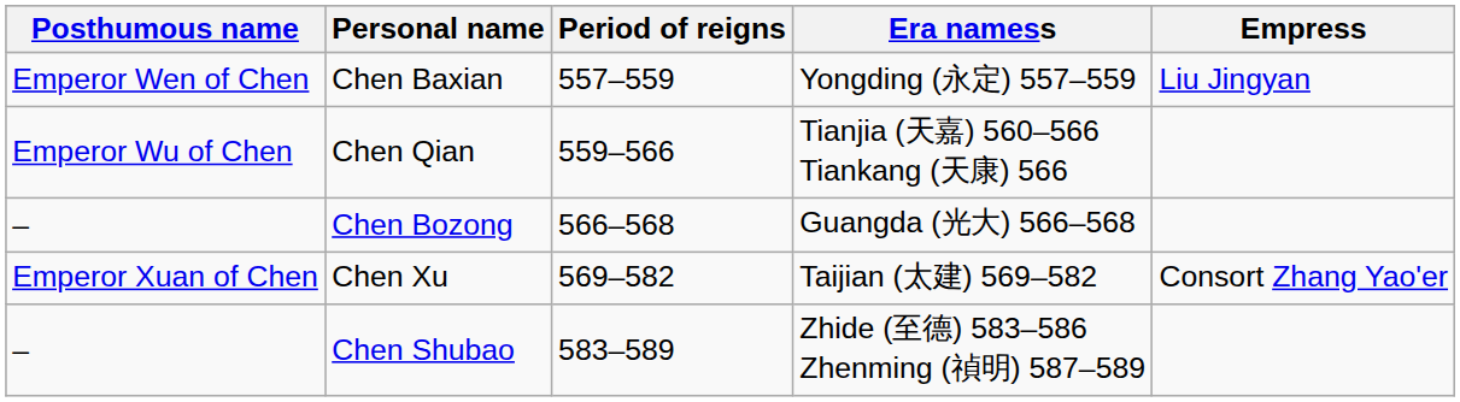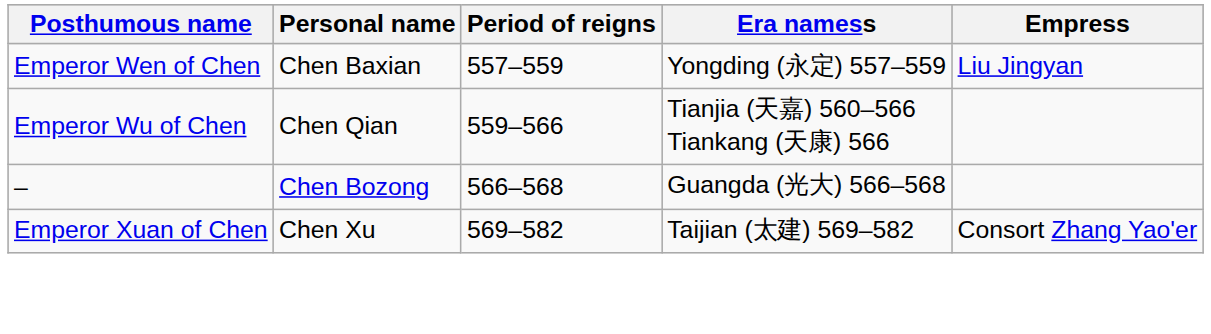 <table class="wikitable" style="margin-left: auto; margin-right: auto; border: none;">
 <tr bgcolor="#CCCCCC">
 <th><a href='#'>Posthumous name</a></th>
 <th>Personal name</th>
 <th>Period of reigns</th>
 <th><a href='#'>Era names</a>s</th>
 <th>Empress</th>
 </tr>
 <tr>
 <td><a href='#'>Emperor Wen of Chen</a></td>
 <td>Chen Baxian</td>
 <td>557–559</td>
 <td>Yongding (永定) 557–559</td>
 <td><a href='#'>Liu Jingyan</a></td>
 </tr>
 <tr>
 <td><a href='#'>Emperor Wu of Chen</a></td>
 <td>Chen Qian</td>
 <td>559–566</td>
 <td>Tianjia (天嘉) 560–566<br>Tiankang (天康) 566</td>
 <td></td>
 </tr>
 <tr>
 <td>–</td>
 <td><a href='#'>Chen Bozong</a></td>
 <td>566–568</td>
 <td>Guangda (光大) 566–568</td>
 <td></td>
 </tr>
 <tr>
 <td><a href='#'>Emperor Xuan of Chen</a></td>
 <td>Chen Xu</td>
 <td>569–582</td>
 <td>Taijian (太建) 569–582</td>
 <td>Consort <a href='#'>Zhang Yao'er</a></td>
 </tr>
-<tr>
-<td>–</td>
-<td><a href='#'>Chen Shubao</a></td>
-<td>583–589</td>
-<td>Zhide (至德) 583–586<br>Zhenming (禎明) 587–589</td>
-<td></td>
-</tr>
 </table>
